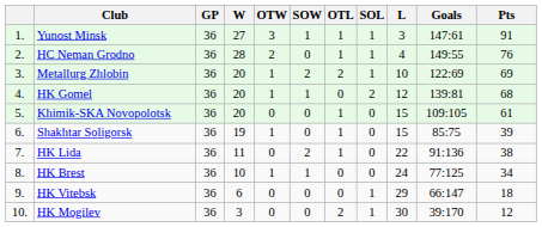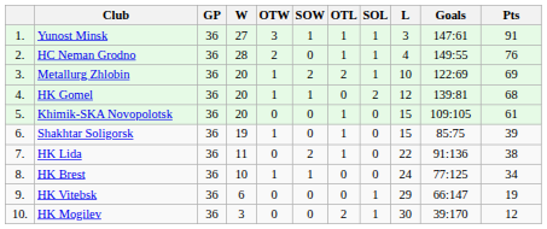 <table class="wikitable" style="text-align: center">
 <tr>
 <th width="30"></th>
 <th width="200">Club</th>
 <th width="30">GP</th>
 <th width="30">W</th>
 <th width="30">OTW</th>
 <th width="30">SOW</th>
 <th width="30">OTL</th>
 <th width="30">SOL</th>
 <th width="30">L</th>
 <th width="70">Goals</th>
 <th width="70">Pts</th>
 </tr>
 <tr bgcolor="#e6fae6">
 <td>1.</td>
 <td align="left"> <a href='#'>Yunost Minsk</a></td>
 <td>36</td>
 <td>27</td>
 <td>3</td>
 <td>1</td>
 <td>1</td>
 <td>1</td>
 <td>3</td>
 <td>147:61</td>
 <td>91</td>
 </tr>
 <tr bgcolor="#e6fae6">
 <td>2.</td>
 <td align="left"> <a href='#'>HC Neman Grodno</a></td>
 <td>36</td>
 <td>28</td>
 <td>2</td>
 <td>0</td>
 <td>1</td>
 <td>1</td>
 <td>4</td>
 <td>149:55</td>
 <td>76</td>
 </tr>
 <tr bgcolor="#e6fae6">
 <td>3.</td>
 <td align="left"> <a href='#'>Metallurg Zhlobin</a></td>
 <td>36</td>
 <td>20</td>
 <td>1</td>
 <td>2</td>
 <td>2</td>
 <td>1</td>
 <td>10</td>
 <td>122:69</td>
 <td>69</td>
 </tr>
 <tr bgcolor="#e6fae6">
 <td>4.</td>
 <td align="left"> <a href='#'>HK Gomel</a></td>
 <td>36</td>
 <td>20</td>
 <td>1</td>
 <td>1</td>
 <td>0</td>
 <td>2</td>
 <td>12</td>
 <td>139:81</td>
 <td>68</td>
 </tr>
 <tr bgcolor="#e6fae6">
 <td>5.</td>
 <td align="left"> <a href='#'>Khimik-SKA Novopolotsk</a></td>
 <td>36</td>
 <td>20</td>
 <td>0</td>
 <td>0</td>
 <td>1</td>
 <td>0</td>
 <td>15</td>
 <td>109:105</td>
 <td>61</td>
 </tr>
 <tr>
 <td>6.</td>
 <td align="left"> <a href='#'>Shakhtar Soligorsk</a></td>
 <td>36</td>
 <td>19</td>
 <td>1</td>
 <td>0</td>
 <td>1</td>
 <td>0</td>
 <td>15</td>
 <td>85:75</td>
 <td>39</td>
 </tr>
 <tr>
 <td>7.</td>
 <td align="left"> <a href='#'>HK Lida</a></td>
 <td>36</td>
 <td>11</td>
 <td>0</td>
 <td>2</td>
 <td>1</td>
 <td>0</td>
 <td>22</td>
 <td>91:136</td>
 <td>38</td>
 </tr>
 <tr>
 <td>8.</td>
 <td align="left"> <a href='#'>HK Brest</a></td>
 <td>36</td>
 <td>10</td>
 <td>1</td>
 <td>1</td>
 <td>0</td>
 <td>0</td>
 <td>24</td>
 <td>77:125</td>
 <td>34</td>
 </tr>
 <tr>
 <td>9.</td>
 <td align="left"> <a href='#'>HK Vitebsk</a></td>
 <td>36</td>
 <td>6</td>
 <td>0</td>
 <td>0</td>
 <td>0</td>
 <td>1</td>
 <td>29</td>
 <td>66:147</td>
-<td>18</td>
+<td>19</td>
 </tr>
 <tr>
 <td>10.</td>
 <td align="left"> <a href='#'>HK Mogilev</a></td>
 <td>36</td>
 <td>3</td>
 <td>0</td>
 <td>0</td>
 <td>2</td>
 <td>1</td>
 <td>30</td>
 <td>39:170</td>
 <td>12</td>
 </tr>
 </table>
